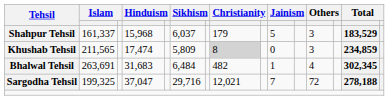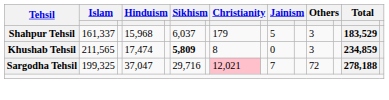 <table class="wikitable sortable">
 <tr>
 <th rowspan="2"><a href='#'>Tehsil</a></th>
 <th colspan="2"><a href='#'>Islam</a> </th>
 <th colspan="2"><a href='#'>Hinduism</a> </th>
 <th colspan="2"><a href='#'>Sikhism</a> </th>
 <th colspan="2"><a href='#'>Christianity</a> </th>
 <th colspan="2"><a href='#'>Jainism</a> </th>
 <th colspan="2">Others</th>
 <th colspan="2">Total</th>
 </tr>
 <tr>
 <th><a href='#'></a></th>
 <th></th>
 <th></th>
 <th></th>
 <th></th>
 <th></th>
 <th></th>
 <th></th>
 <th></th>
 <th></th>
 <th></th>
 <th></th>
 <th></th>
 <th></th>
 </tr>
 <tr>
 <th>Shahpur Tehsil</th>
 <td>161,337</td>
 <td></td>
 <td>15,968</td>
 <td></td>
 <td>6,037</td>
 <td></td>
 <td>179</td>
 <td></td>
 <td>5</td>
 <td></td>
 <td>3</td>
 <td></td>
 <th>183,529</th>
 <th></th>
 </tr>
 <tr>
 <th>Khushab Tehsil</th>
 <td>211,565</td>
 <td></td>
 <td>17,474</td>
 <td></td>
-<td>5,809</td>
+<td><strong>5,809</strong></td>
 <td></td>
-<td style="background: lightgrey;">8</td>
+<td>8</td>
 <td></td>
 <td>0</td>
 <td></td>
 <td>3</td>
 <td></td>
 <th>234,859</th>
-<th></th>
-</tr>
-<tr>
-<th>Bhalwal Tehsil</th>
-<td>263,691</td>
-<td></td>
-<td>31,683</td>
-<td></td>
-<td>6,484</td>
-<td></td>
-<td>482</td>
-<td></td>
-<td>1</td>
-<td></td>
-<td>4</td>
-<td></td>
-<th>302,345</th>
 <th></th>
 </tr>
 <tr>
 <th>Sargodha Tehsil</th>
 <td>199,325</td>
 <td></td>
 <td>37,047</td>
 <td></td>
 <td>29,716</td>
 <td></td>
-<td>12,021</td>
+<td style="background: pink;">12,021</td>
 <td></td>
 <td>7</td>
 <td></td>
 <td>72</td>
 <td></td>
 <th>278,188</th>
 <th></th>
 </tr>
 <tr class="sortbottom">
 <td colspan="15"></td>
 </tr>
 </table>
